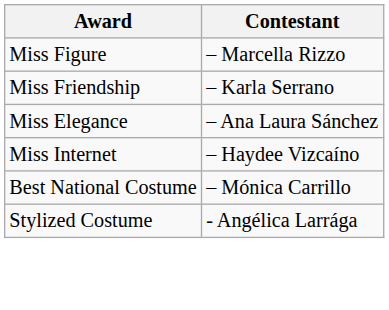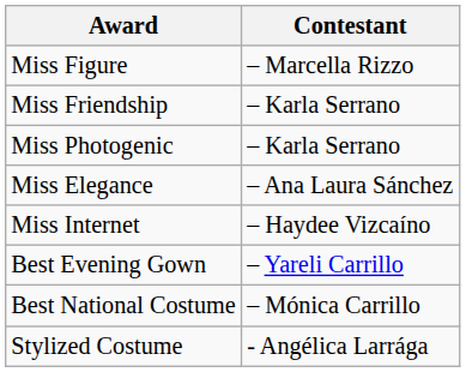 <table class="wikitable" style="font-size: 95%;">
 <tr>
 <th>Award</th>
 <th>Contestant</th>
 </tr>
 <tr>
 <td>Miss Figure</td>
 <td> – Marcella Rizzo</td>
 </tr>
 <tr>
 <td>Miss Friendship</td>
 <td> – Karla Serrano</td>
 </tr>
 <tr>
+<td>Miss Photogenic</td>
+<td> – Karla Serrano</td>
+</tr>
+<tr>
 <td>Miss Elegance</td>
 <td> – Ana Laura Sánchez</td>
 </tr>
 <tr>
 <td>Miss Internet</td>
 <td> – Haydee Vizcaíno</td>
+</tr>
+<tr>
+<td>Best Evening Gown</td>
+<td> – <a href='#'>Yareli Carrillo</a></td>
 </tr>
 <tr>
 <td>Best National Costume</td>
 <td> – Mónica Carrillo</td>
 </tr>
 <tr>
 <td>Stylized Costume</td>
 <td> - Angélica Larrága</td>
 </tr>
 </table>
